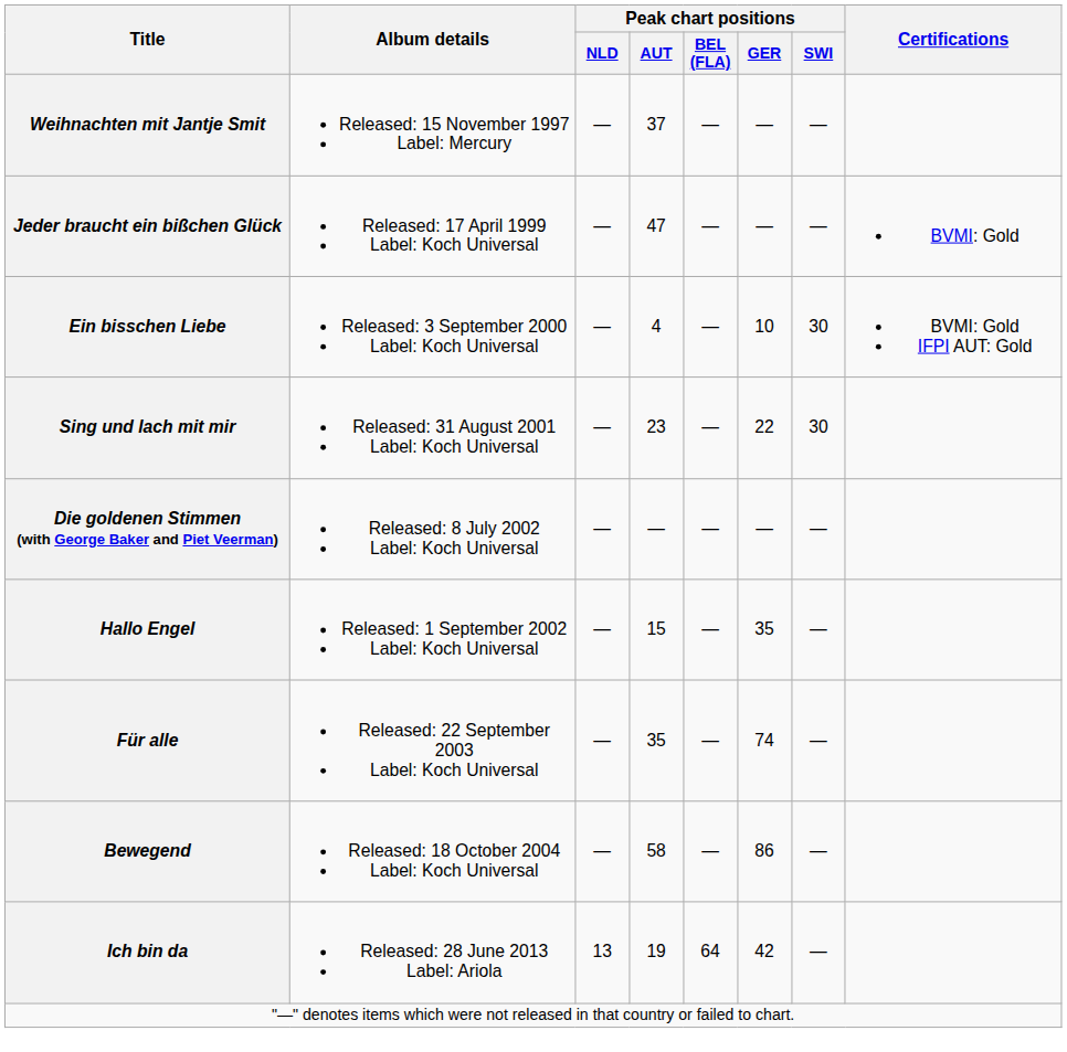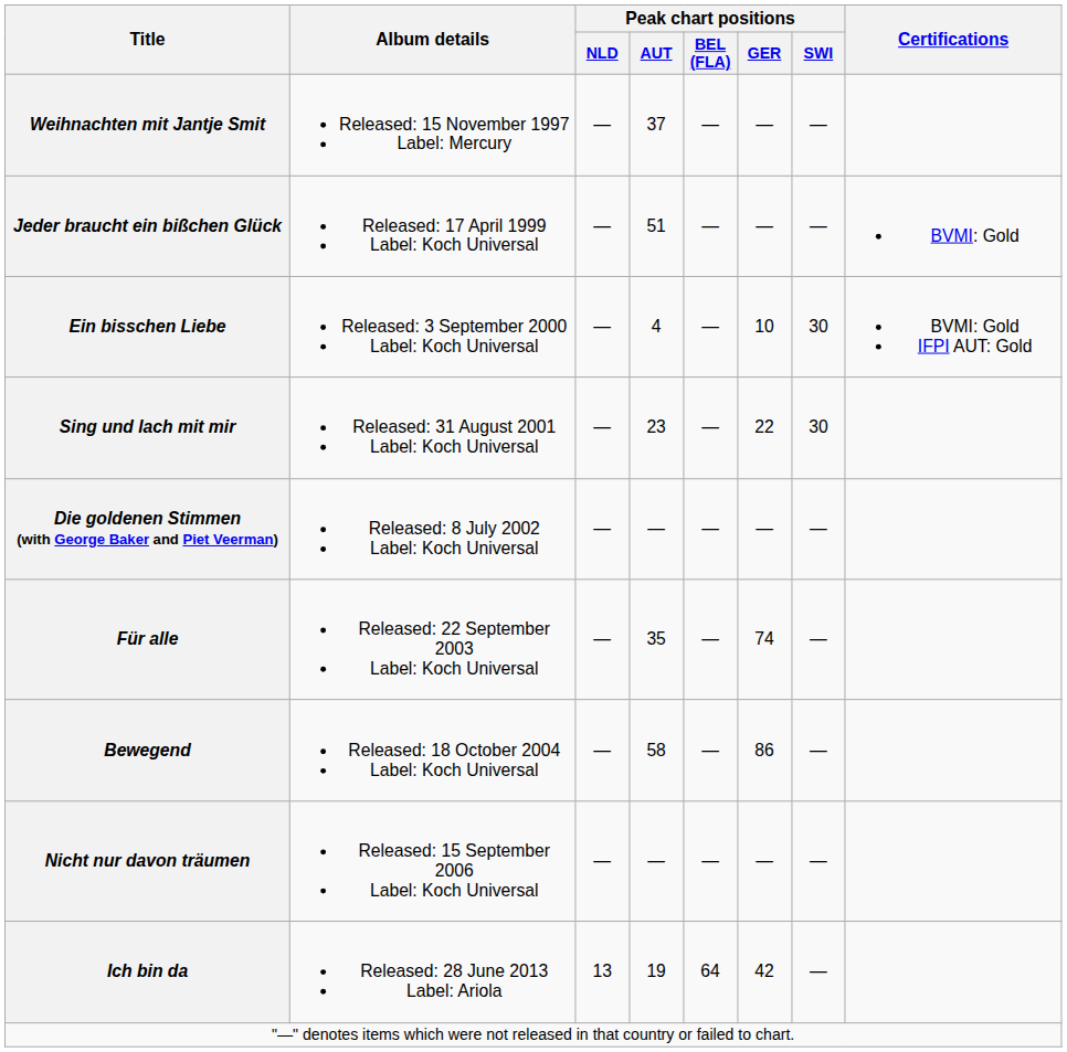 <table class="wikitable plainrowheaders" style="text-align:center;" border="1">
 <tr>
 <th scope="col" rowspan="2" style="width:16em;">Title</th>
 <th scope="col" rowspan="2" style="width:16em;">Album details</th>
 <th scope="col" colspan="5">Peak chart positions</th>
 <th scope="col" rowspan="2" style="width:12em;"><a href='#'>Certifications</a></th>
 </tr>
 <tr>
 <th scope="col" style="width:3em;font-size:90%;"><a href='#'>NLD</a><br></th>
 <th scope="col" style="width:3em;font-size:90%;"><a href='#'>AUT</a><br></th>
 <th scope="col" style="width:3em;font-size:90%;"><a href='#'>BEL<br>(FLA)</a><br></th>
 <th scope="col" style="width:3em;font-size:90%;"><a href='#'>GER</a><br></th>
 <th scope="col" style="width:3em;font-size:90%;"><a href='#'>SWI</a><br></th>
 </tr>
 <tr>
 <th scope="row"><em>Weihnachten mit Jantje Smit</em></th>
 <td><br><ul><li>Released: 15 November 1997</li><li>Label: Mercury</li></ul></td>
 <td>—</td>
 <td>37</td>
 <td>—</td>
 <td>—</td>
 <td>—</td>
 <td></td>
 </tr>
 <tr>
 <th scope="row"><em>Jeder braucht ein bißchen Glück</em></th>
 <td><br><ul><li>Released: 17 April 1999</li><li>Label: Koch Universal</li></ul></td>
 <td>—</td>
-<td>47</td>
+<td>51</td>
 <td>—</td>
 <td>—</td>
 <td>—</td>
 <td><br><ul><li><a href='#'>BVMI</a>: Gold</li></ul></td>
 </tr>
 <tr>
 <th scope="row"><em>Ein bisschen Liebe</em></th>
 <td><br><ul><li>Released: 3 September 2000</li><li>Label: Koch Universal</li></ul></td>
 <td>—</td>
 <td>4</td>
 <td>—</td>
 <td>10</td>
 <td>30</td>
 <td><br><ul><li>BVMI: Gold</li><li><a href='#'>IFPI</a> AUT: Gold</li></ul></td>
 </tr>
 <tr>
 <th scope="row"><em>Sing und lach mit mir</em></th>
 <td><br><ul><li>Released: 31 August 2001</li><li>Label: Koch Universal</li></ul></td>
 <td>—</td>
 <td>23</td>
 <td>—</td>
 <td>22</td>
 <td>30</td>
 <td></td>
 </tr>
 <tr>
 <th scope="row"><em>Die goldenen Stimmen</em> <br><small>(with <a href='#'>George Baker</a> and <a href='#'>Piet Veerman</a>)<br></small></th>
 <td><br><ul><li>Released: 8 July 2002</li><li>Label: Koch Universal</li></ul></td>
 <td>—</td>
 <td>—</td>
 <td>—</td>
 <td>—</td>
 <td>—</td>
 <td></td>
 </tr>
 <tr>
-<th scope="row"><em>Hallo Engel</em></th>
-<td><br><ul><li>Released: 1 September 2002</li><li>Label: Koch Universal</li></ul></td>
-<td>—</td>
-<td>15</td>
-<td>—</td>
-<td>35</td>
-<td>—</td>
-<td></td>
-</tr>
-<tr>
 <th scope="row"><em>Für alle</em></th>
 <td><br><ul><li>Released: 22 September 2003</li><li>Label: Koch Universal</li></ul></td>
 <td>—</td>
 <td>35</td>
 <td>—</td>
 <td>74</td>
 <td>—</td>
 <td></td>
 </tr>
 <tr>
 <th scope="row"><em>Bewegend</em></th>
 <td><br><ul><li>Released: 18 October 2004</li><li>Label: Koch Universal</li></ul></td>
 <td>—</td>
 <td>58</td>
 <td>—</td>
 <td>86</td>
 <td>—</td>
 <td></td>
 </tr>
 <tr>
+<th scope="row"><em>Nicht nur davon träumen</em></th>
+<td><br><ul><li>Released: 15 September 2006</li><li>Label: Koch Universal</li></ul></td>
+<td>—</td>
+<td>—</td>
+<td>—</td>
+<td>—</td>
+<td>—</td>
+<td></td>
+</tr>
+<tr>
 <th scope="row"><em>Ich bin da</em></th>
 <td><br><ul><li>Released: 28 June 2013</li><li>Label: Ariola</li></ul></td>
 <td>13</td>
 <td>19</td>
 <td>64</td>
 <td>42</td>
 <td>—</td>
 <td></td>
 </tr>
 <tr>
 <td colspan="8" align="center" style="font-size:90%;">"—" denotes items which were not released in that country or failed to chart.</td>
 </tr>
 </table>
